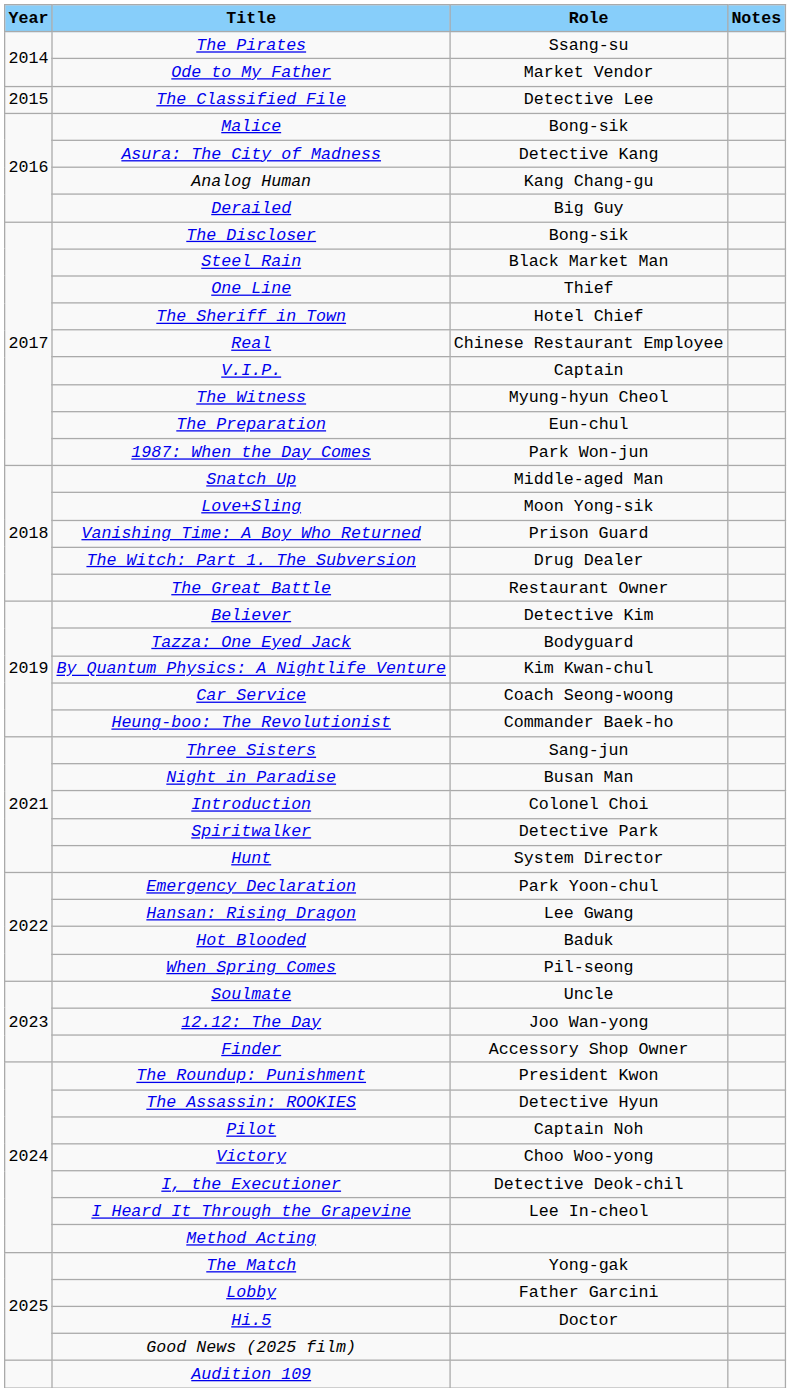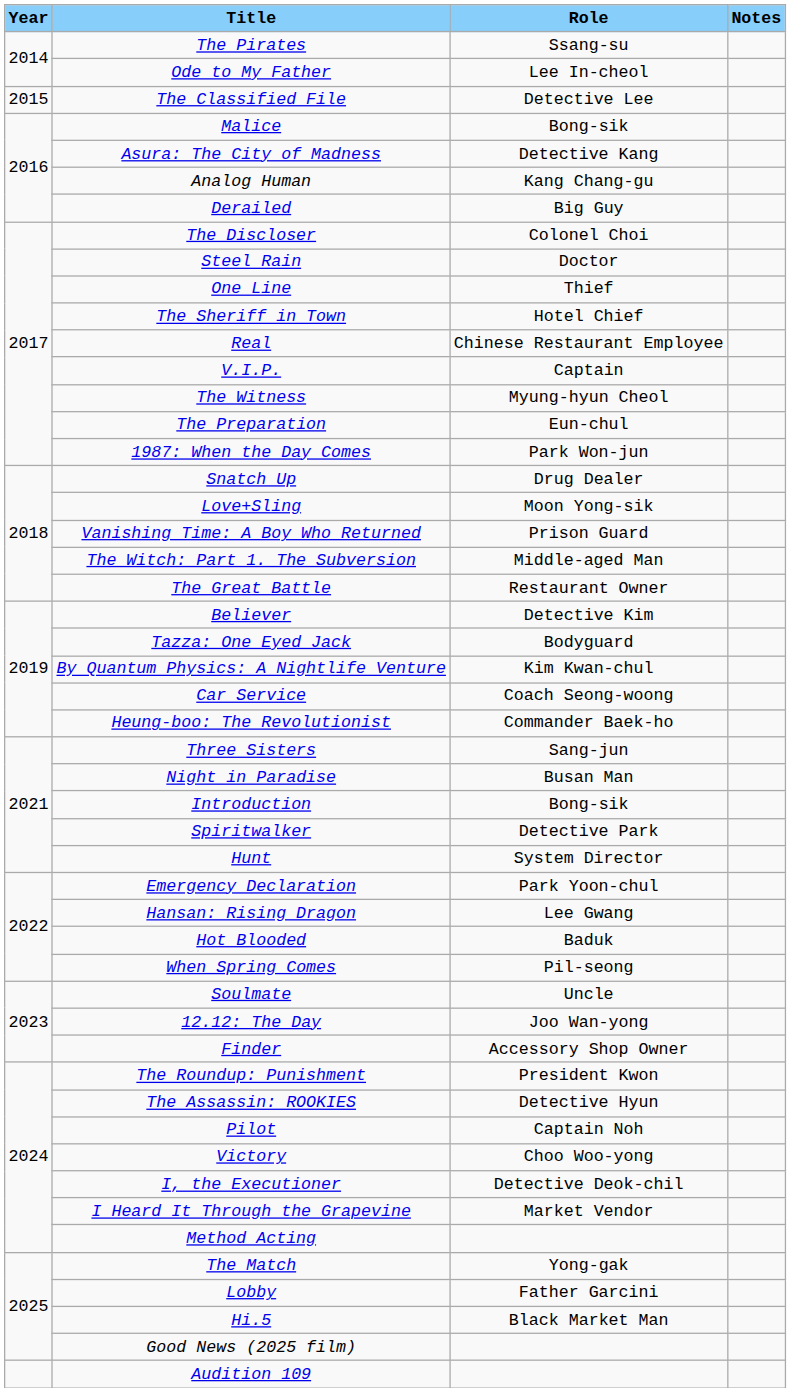 <table class="wikitable" style="text-align:center">
 <tr style="background:#87CEFA; color:black; font-weight:bold">
 <td>Year</td>
 <td>Title</td>
 <td>Role</td>
 <td>Notes</td>
 </tr>
 <tr>
 <td rowspan="2">2014</td>
 <td><em><a href='#'>The Pirates</a></em></td>
 <td>Ssang-su</td>
 <td></td>
 </tr>
 <tr>
 <td><em><a href='#'>Ode to My Father</a></em></td>
-<td>Market Vendor</td>
+<td>Lee In-cheol</td>
 <td></td>
 </tr>
 <tr>
 <td>2015</td>
 <td><em><a href='#'>The Classified File</a></em></td>
 <td>Detective Lee</td>
 <td></td>
 </tr>
 <tr>
 <td rowspan="4">2016</td>
 <td><em><a href='#'>Malice</a></em></td>
 <td>Bong-sik</td>
 <td></td>
 </tr>
 <tr>
 <td><em><a href='#'>Asura: The City of Madness</a></em></td>
 <td>Detective Kang</td>
 <td></td>
 </tr>
 <tr>
 <td><em>Analog Human</em></td>
 <td>Kang Chang-gu</td>
 <td></td>
 </tr>
 <tr>
 <td><em><a href='#'>Derailed</a></em></td>
 <td>Big Guy</td>
 <td></td>
 </tr>
 <tr>
 <td rowspan="9">2017</td>
 <td><em><a href='#'>The Discloser</a></em></td>
-<td>Bong-sik</td>
+<td>Colonel Choi</td>
 <td></td>
 </tr>
 <tr>
 <td><em><a href='#'>Steel Rain</a></em></td>
-<td>Black Market Man</td>
+<td>Doctor</td>
 <td></td>
 </tr>
 <tr>
 <td><em><a href='#'>One Line</a></em></td>
 <td>Thief</td>
 <td></td>
 </tr>
 <tr>
 <td><em><a href='#'>The Sheriff in Town</a></em></td>
 <td>Hotel Chief</td>
 <td></td>
 </tr>
 <tr>
 <td><em><a href='#'>Real</a></em></td>
 <td>Chinese Restaurant Employee</td>
 <td></td>
 </tr>
 <tr>
 <td><em><a href='#'>V.I.P.</a></em></td>
 <td>Captain</td>
 <td></td>
 </tr>
 <tr>
 <td><em><a href='#'>The Witness</a></em></td>
 <td>Myung-hyun Cheol</td>
 <td></td>
 </tr>
 <tr>
 <td><em><a href='#'>The Preparation</a></em></td>
 <td>Eun-chul</td>
 <td></td>
 </tr>
 <tr>
 <td><em><a href='#'>1987: When the Day Comes</a></em></td>
 <td>Park Won-jun</td>
 <td></td>
 </tr>
 <tr>
 <td rowspan="5">2018</td>
 <td><em><a href='#'>Snatch Up</a></em></td>
-<td>Middle-aged Man</td>
+<td>Drug Dealer</td>
 <td></td>
 </tr>
 <tr>
 <td><em><a href='#'>Love+Sling</a></em></td>
 <td>Moon Yong-sik</td>
 <td></td>
 </tr>
 <tr>
 <td><em><a href='#'>Vanishing Time: A Boy Who Returned</a></em></td>
 <td>Prison Guard</td>
 <td></td>
 </tr>
 <tr>
 <td><em><a href='#'>The Witch: Part 1. The Subversion</a></em></td>
-<td>Drug Dealer</td>
+<td>Middle-aged Man</td>
 <td></td>
 </tr>
 <tr>
 <td><em><a href='#'>The Great Battle</a></em></td>
 <td>Restaurant Owner</td>
 <td></td>
 </tr>
 <tr>
 <td rowspan="5">2019</td>
 <td><em><a href='#'>Believer</a></em></td>
 <td>Detective Kim</td>
 <td></td>
 </tr>
 <tr>
 <td><em><a href='#'>Tazza: One Eyed Jack</a></em></td>
 <td>Bodyguard</td>
 <td></td>
 </tr>
 <tr>
 <td><em><a href='#'>By Quantum Physics: A Nightlife Venture</a></em></td>
 <td>Kim Kwan-chul</td>
 <td></td>
 </tr>
 <tr>
 <td><em><a href='#'>Car Service</a></em></td>
 <td>Coach Seong-woong</td>
 <td></td>
 </tr>
 <tr>
 <td><em><a href='#'>Heung-boo: The Revolutionist</a></em></td>
 <td>Commander Baek-ho</td>
 <td></td>
 </tr>
 <tr>
 <td rowspan="5">2021</td>
 <td><em><a href='#'>Three Sisters</a></em></td>
 <td>Sang-jun</td>
 <td></td>
 </tr>
 <tr>
 <td><em><a href='#'>Night in Paradise</a></em></td>
 <td>Busan Man</td>
 <td></td>
 </tr>
 <tr>
 <td><em><a href='#'>Introduction</a></em></td>
-<td>Colonel Choi</td>
+<td>Bong-sik</td>
 <td></td>
 </tr>
 <tr>
 <td><em><a href='#'>Spiritwalker</a></em></td>
 <td>Detective Park</td>
 <td></td>
 </tr>
 <tr>
 <td><em><a href='#'>Hunt</a></em></td>
 <td>System Director</td>
 <td></td>
 </tr>
 <tr>
 <td rowspan="4">2022</td>
 <td><em><a href='#'>Emergency Declaration</a></em></td>
 <td>Park Yoon-chul</td>
 <td></td>
 </tr>
 <tr>
 <td><em><a href='#'>Hansan: Rising Dragon</a></em></td>
 <td>Lee Gwang</td>
 <td></td>
 </tr>
 <tr>
 <td><em><a href='#'>Hot Blooded</a></em></td>
 <td>Baduk</td>
 <td></td>
 </tr>
 <tr>
 <td><em><a href='#'>When Spring Comes</a></em></td>
 <td>Pil-seong</td>
 <td></td>
 </tr>
 <tr>
 <td rowspan="3">2023</td>
 <td><em><a href='#'>Soulmate</a></em></td>
 <td>Uncle</td>
 <td></td>
 </tr>
 <tr>
 <td><em><a href='#'>12.12: The Day</a></em></td>
 <td>Joo Wan-yong</td>
 <td></td>
 </tr>
 <tr>
 <td><em><a href='#'>Finder</a></em></td>
 <td>Accessory Shop Owner</td>
 <td></td>
 </tr>
 <tr>
 <td rowspan="7">2024</td>
 <td><em><a href='#'>The Roundup: Punishment</a></em></td>
 <td>President Kwon</td>
 <td></td>
 </tr>
 <tr>
 <td><em><a href='#'>The Assassin: ROOKIES</a></em></td>
 <td>Detective Hyun</td>
 <td></td>
 </tr>
 <tr>
 <td><em><a href='#'>Pilot</a></em></td>
 <td>Captain Noh</td>
 <td></td>
 </tr>
 <tr>
 <td><em><a href='#'>Victory</a></em></td>
 <td>Choo Woo-yong</td>
 <td></td>
 </tr>
 <tr>
 <td><em><a href='#'>I, the Executioner</a></em></td>
 <td>Detective Deok-chil</td>
 <td></td>
 </tr>
 <tr>
 <td><em><a href='#'>I Heard It Through the Grapevine</a></em></td>
-<td>Lee In-cheol</td>
+<td>Market Vendor</td>
 <td></td>
 </tr>
 <tr>
 <td><em><a href='#'>Method Acting</a></em></td>
 <td></td>
 <td></td>
 </tr>
 <tr>
 <td rowspan="4">2025</td>
 <td><em><a href='#'>The Match</a></em></td>
 <td>Yong-gak</td>
 <td></td>
 </tr>
 <tr>
 <td><em><a href='#'>Lobby</a></em></td>
 <td>Father Garcini</td>
 <td></td>
 </tr>
 <tr>
 <td><em><a href='#'>Hi.5</a></em></td>
-<td>Doctor</td>
+<td>Black Market Man</td>
 <td></td>
 </tr>
 <tr>
 <td><em>Good News (2025 film)</em></td>
 <td></td>
 <td></td>
 </tr>
 <tr>
 <td></td>
 <td><em><a href='#'>Audition 109</a></em></td>
 <td></td>
 <td></td>
 </tr>
 <tr>
 </tr>
 </table>
